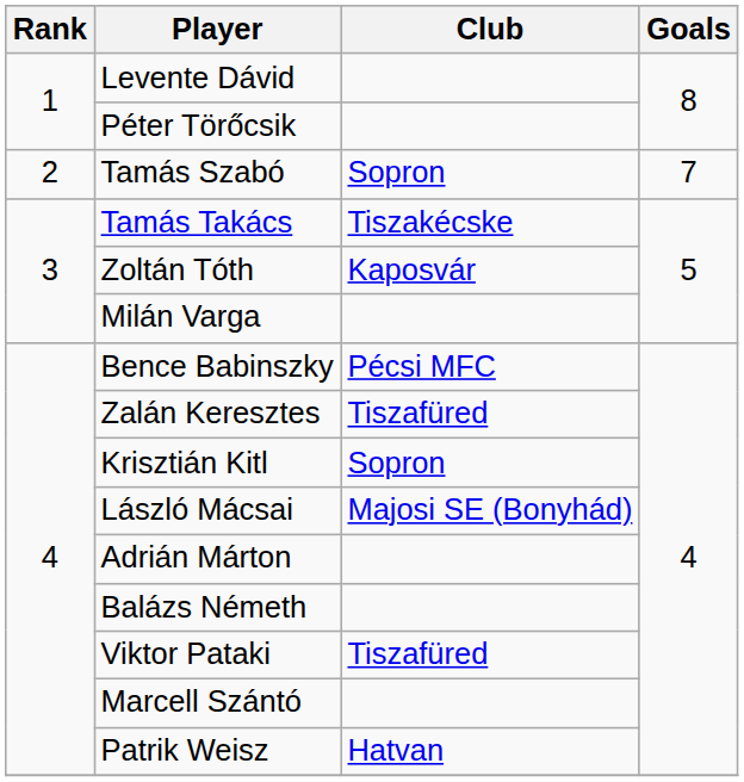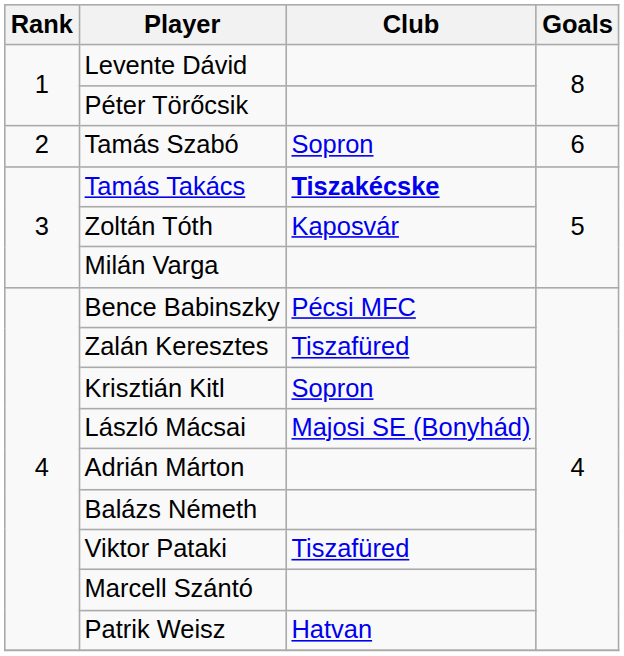 <table class="wikitable" style="text-align:center">
 <tr>
 <th>Rank</th>
 <th>Player</th>
 <th>Club</th>
 <th>Goals</th>
 </tr>
 <tr>
 <td rowspan="2">1</td>
 <td align="left"> Levente Dávid</td>
 <td align="left"></td>
 <td rowspan="2">8</td>
 </tr>
 <tr>
 <td align="left"> Péter Törőcsik</td>
 <td align="left"></td>
 </tr>
 <tr>
 <td rowspan="1">2</td>
 <td align="left"> Tamás Szabó</td>
 <td align="left"><a href='#'>Sopron</a></td>
-<td rowspan="1">7</td>
+<td rowspan="1">6</td>
 </tr>
 <tr>
 <td rowspan="3">3</td>
 <td align="left"> <a href='#'>Tamás Takács</a></td>
-<td align="left"><a href='#'>Tiszakécske</a></td>
+<td align="left"><strong><a href='#'>Tiszakécske</a></strong></td>
 <td rowspan="3">5</td>
 </tr>
 <tr>
 <td align="left"> Zoltán Tóth</td>
 <td align="left"><a href='#'>Kaposvár</a></td>
 </tr>
 <tr>
 <td align="left"> Milán Varga</td>
 <td align="left"></td>
 </tr>
 <tr>
 <td rowspan="9">4</td>
 <td align="left"> Bence Babinszky</td>
 <td align="left"><a href='#'>Pécsi MFC</a></td>
 <td rowspan="9">4</td>
 </tr>
 <tr>
 <td align="left"> Zalán Keresztes</td>
 <td align="left"><a href='#'>Tiszafüred</a></td>
 </tr>
 <tr>
 <td align="left"> Krisztián Kitl</td>
 <td align="left"><a href='#'>Sopron</a></td>
 </tr>
 <tr>
 <td align="left"> László Mácsai</td>
 <td align="left"><a href='#'>Majosi SE (Bonyhád)</a></td>
 </tr>
 <tr>
 <td align="left"> Adrián Márton</td>
 <td align="left"></td>
 </tr>
 <tr>
 <td align="left"> Balázs Németh</td>
 <td align="left"></td>
 </tr>
 <tr>
 <td align="left"> Viktor Pataki</td>
 <td align="left"><a href='#'>Tiszafüred</a></td>
 </tr>
 <tr>
 <td align="left"> Marcell Szántó</td>
 <td align="left"></td>
 </tr>
 <tr>
 <td align="left"> Patrik Weisz</td>
 <td align="left"><a href='#'>Hatvan</a></td>
 </tr>
 <tr>
 </tr>
 </table>
